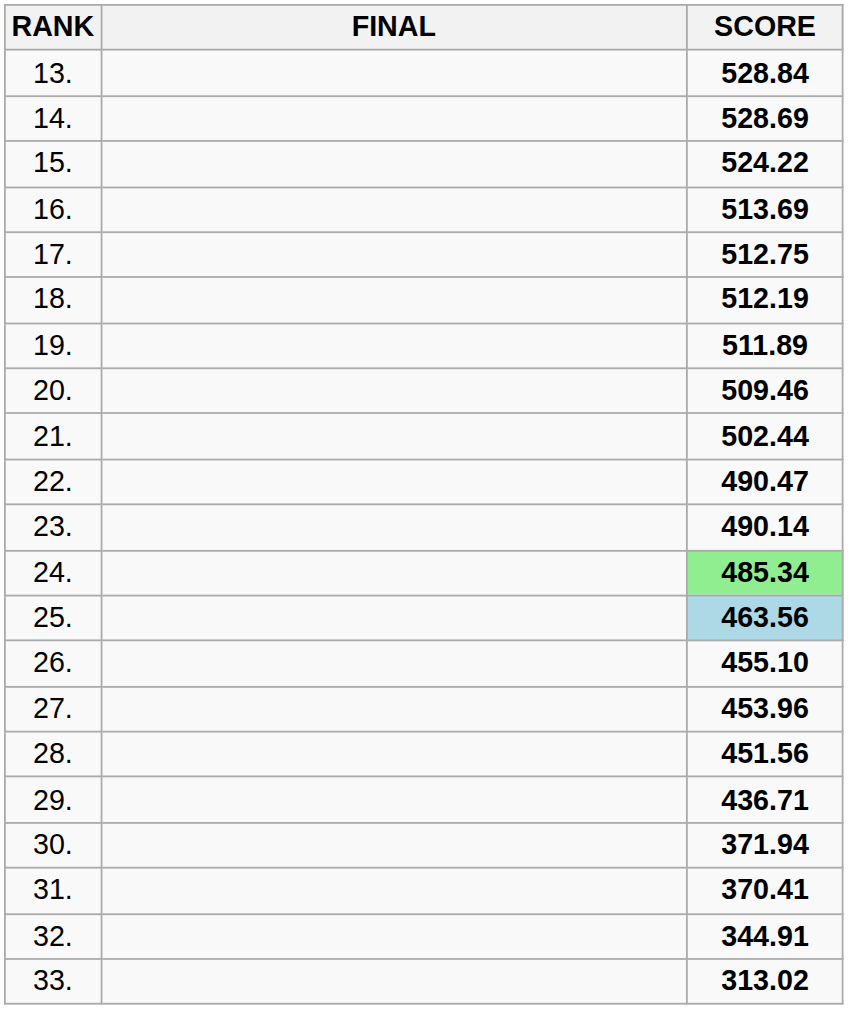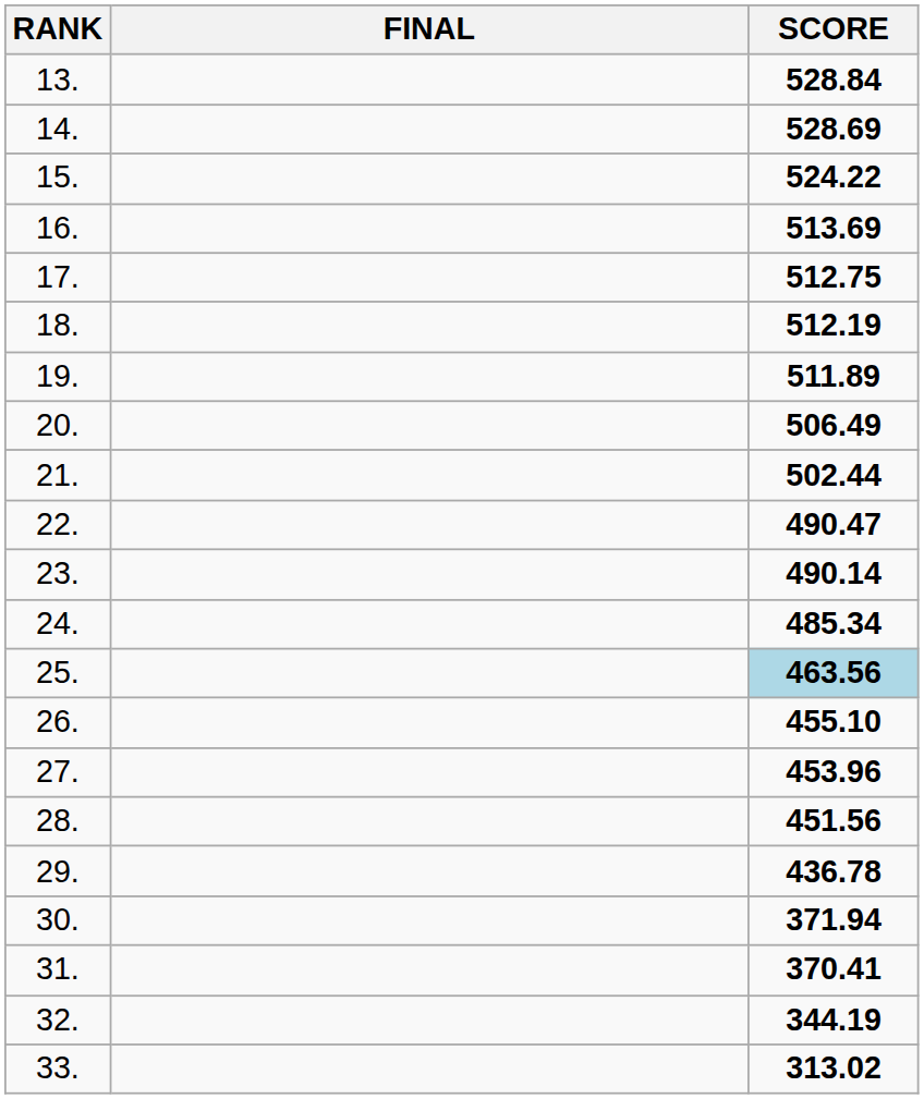 <table class="wikitable">
 <tr>
 <th>RANK</th>
 <th style="width: 20em">FINAL</th>
 <th style="width: 5em">SCORE</th>
 </tr>
 <tr>
 <td align="center">13.</td>
 <td></td>
 <td align="center"><strong>528.84</strong></td>
 </tr>
 <tr>
 <td align="center">14.</td>
 <td></td>
 <td align="center"><strong>528.69</strong></td>
 </tr>
 <tr>
 <td align="center">15.</td>
 <td></td>
 <td align="center"><strong>524.22</strong></td>
 </tr>
 <tr>
 <td align="center">16.</td>
 <td></td>
 <td align="center"><strong>513.69</strong></td>
 </tr>
 <tr>
 <td align="center">17.</td>
 <td></td>
 <td align="center"><strong>512.75</strong></td>
 </tr>
 <tr>
 <td align="center">18.</td>
 <td></td>
 <td align="center"><strong>512.19</strong></td>
 </tr>
 <tr>
 <td align="center">19.</td>
 <td></td>
 <td align="center"><strong>511.89</strong></td>
 </tr>
 <tr>
 <td align="center">20.</td>
 <td></td>
-<td align="center"><strong>509.46</strong></td>
+<td align="center"><strong>506.49</strong></td>
 </tr>
 <tr>
 <td align="center">21.</td>
 <td></td>
 <td align="center"><strong>502.44</strong></td>
 </tr>
 <tr>
 <td align="center">22.</td>
 <td></td>
 <td align="center"><strong>490.47</strong></td>
 </tr>
 <tr>
 <td align="center">23.</td>
 <td></td>
 <td align="center"><strong>490.14</strong></td>
 </tr>
 <tr>
 <td align="center">24.</td>
 <td></td>
-<td align="center" style="background: lightgreen;"><strong>485.34</strong></td>
+<td align="center"><strong>485.34</strong></td>
 </tr>
 <tr>
 <td align="center">25.</td>
 <td></td>
 <td align="center" style="background: lightblue;"><strong>463.56</strong></td>
 </tr>
 <tr>
 <td align="center">26.</td>
 <td></td>
 <td align="center"><strong>455.10</strong></td>
 </tr>
 <tr>
 <td align="center">27.</td>
 <td></td>
 <td align="center"><strong>453.96</strong></td>
 </tr>
 <tr>
 <td align="center">28.</td>
 <td></td>
 <td align="center"><strong>451.56</strong></td>
 </tr>
 <tr>
 <td align="center">29.</td>
 <td></td>
-<td align="center"><strong>436.71</strong></td>
+<td align="center"><strong>436.78</strong></td>
 </tr>
 <tr>
 <td align="center">30.</td>
 <td></td>
 <td align="center"><strong>371.94</strong></td>
 </tr>
 <tr>
 <td align="center">31.</td>
 <td></td>
 <td align="center"><strong>370.41</strong></td>
 </tr>
 <tr>
 <td align="center">32.</td>
 <td></td>
-<td align="center"><strong>344.91</strong></td>
+<td align="center"><strong>344.19</strong></td>
 </tr>
 <tr>
 <td align="center">33.</td>
 <td></td>
 <td align="center"><strong>313.02</strong></td>
 </tr>
 </table>
